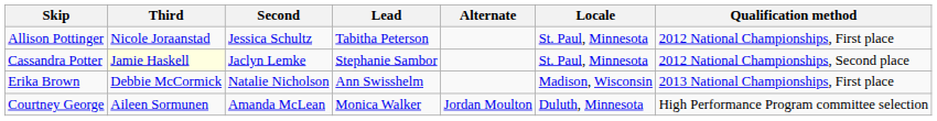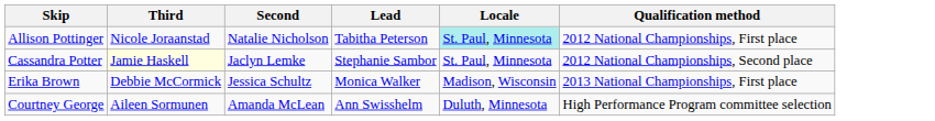 <table class="wikitable sortable">
 <tr>
 <th>Skip</th>
 <th>Third</th>
 <th>Second</th>
 <th>Lead</th>
-<th>Alternate</th>
 <th>Locale</th>
 <th>Qualification method</th>
 </tr>
 <tr>
 <td><a href='#'>Allison Pottinger</a></td>
 <td><a href='#'>Nicole Joraanstad</a></td>
-<td><a href='#'>Jessica Schultz</a></td>
+<td><a href='#'>Natalie Nicholson</a></td>
 <td><a href='#'>Tabitha Peterson</a></td>
-<td></td>
-<td> <a href='#'>St. Paul</a>, <a href='#'>Minnesota</a></td>
+<td style="background: paleturquoise;"> <a href='#'>St. Paul</a>, <a href='#'>Minnesota</a></td>
 <td><a href='#'>2012 National Championships</a>, First place</td>
 </tr>
 <tr>
 <td><a href='#'>Cassandra Potter</a></td>
 <td style="background: lightyellow;"><a href='#'>Jamie Haskell</a></td>
 <td><a href='#'>Jaclyn Lemke</a></td>
 <td><a href='#'>Stephanie Sambor</a></td>
-<td></td>
 <td> <a href='#'>St. Paul</a>, <a href='#'>Minnesota</a></td>
 <td><a href='#'>2012 National Championships</a>, Second place</td>
 </tr>
 <tr>
 <td><a href='#'>Erika Brown</a></td>
 <td><a href='#'>Debbie McCormick</a></td>
-<td><a href='#'>Natalie Nicholson</a></td>
-<td><a href='#'>Ann Swisshelm</a></td>
-<td></td>
+<td><a href='#'>Jessica Schultz</a></td>
+<td><a href='#'>Monica Walker</a></td>
 <td> <a href='#'>Madison</a>, <a href='#'>Wisconsin</a></td>
 <td><a href='#'>2013 National Championships</a>, First place</td>
 </tr>
 <tr>
 <td><a href='#'>Courtney George</a></td>
 <td><a href='#'>Aileen Sormunen</a></td>
 <td><a href='#'>Amanda McLean</a></td>
-<td><a href='#'>Monica Walker</a></td>
-<td><a href='#'>Jordan Moulton</a></td>
+<td><a href='#'>Ann Swisshelm</a></td>
 <td> <a href='#'>Duluth</a>, <a href='#'>Minnesota</a></td>
 <td>High Performance Program committee selection</td>
 </tr>
 </table>
